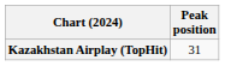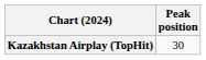 <table class="wikitable plainrowheaders" style="text-align:center">
 <tr>
 <th scope="col">Chart (2024)</th>
 <th scope="col">Peak<br>position</th>
 </tr>
 <tr>
 <th scope="row">Kazakhstan Airplay (TopHit)</th>
-<td>31</td>
+<td>30</td>
 </tr>
 </table>
